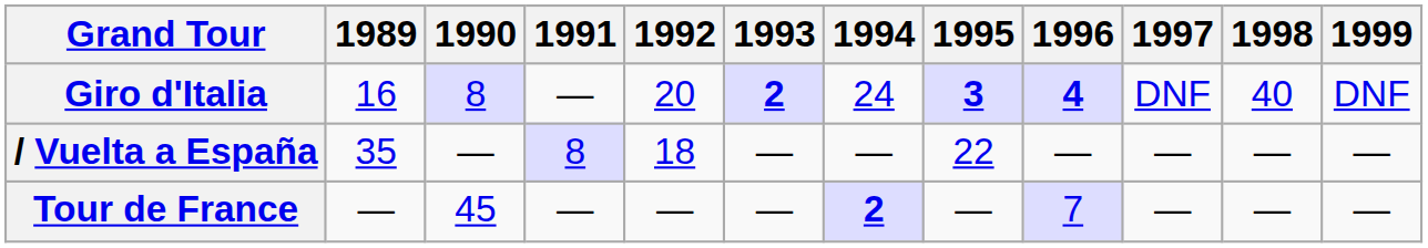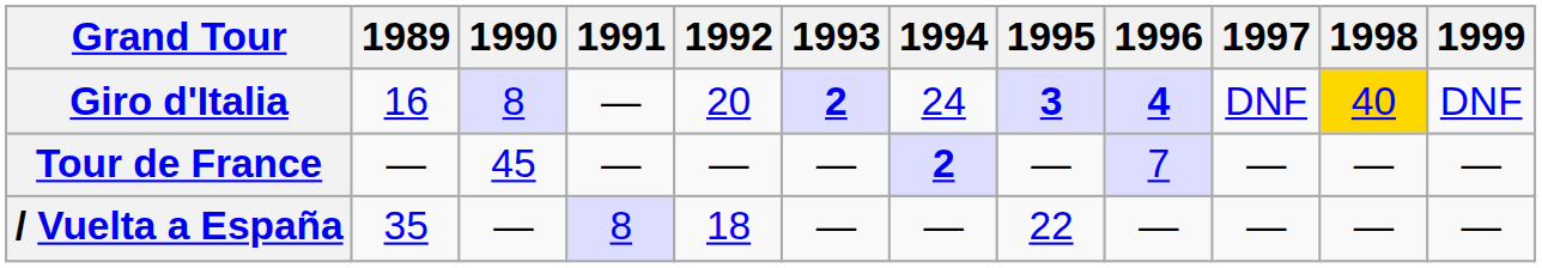 <table class="wikitable plainrowheaders">
 <tr>
 <th scope="col"><a href='#'>Grand Tour</a></th>
 <th scope="col">1989</th>
 <th scope="col">1990</th>
 <th scope="col">1991</th>
 <th scope="col">1992</th>
 <th scope="col">1993</th>
 <th scope="col">1994</th>
 <th scope="col">1995</th>
 <th scope="col">1996</th>
 <th scope="col">1997</th>
 <th scope="col">1998</th>
 <th scope="col">1999</th>
 </tr>
 <tr style="text-align:center;">
 <th scope="row"> <a href='#'>Giro d'Italia</a></th>
 <td><a href='#'>16</a></td>
 <td style="background:#ddf;"><a href='#'>8</a></td>
 <td>—</td>
 <td><a href='#'>20</a></td>
 <td style="background:#ddf;"><a href='#'><strong>2</strong></a></td>
 <td><a href='#'>24</a></td>
 <td style="background:#ddf;"><a href='#'><strong>3</strong></a></td>
 <td style="background:#ddf;"><strong><a href='#'>4</a></strong></td>
 <td><a href='#'>DNF</a></td>
-<td><a href='#'>40</a></td>
+<td style="background: gold;"><a href='#'>40</a></td>
 <td><a href='#'>DNF</a></td>
+</tr>
+<tr style="text-align:center;">
+<th scope="row"> <a href='#'>Tour de France</a></th>
+<td>—</td>
+<td><a href='#'>45</a></td>
+<td>—</td>
+<td>—</td>
+<td>—</td>
+<td style="background:#ddf;"><a href='#'><strong>2</strong></a></td>
+<td>—</td>
+<td style="background:#ddf;"><a href='#'>7</a></td>
+<td>—</td>
+<td>—</td>
+<td>—</td>
 </tr>
 <tr style="text-align:center;">
 <th scope="row">/ <a href='#'>Vuelta a España</a></th>
 <td><a href='#'>35</a></td>
 <td>—</td>
 <td style="background:#ddf;"><a href='#'>8</a></td>
 <td><a href='#'>18</a></td>
 <td>—</td>
 <td>—</td>
 <td><a href='#'>22</a></td>
 <td>—</td>
 <td>—</td>
 <td>—</td>
 <td>—</td>
 </tr>
-<tr style="text-align:center;">
-<th scope="row"> <a href='#'>Tour de France</a></th>
-<td>—</td>
-<td><a href='#'>45</a></td>
-<td>—</td>
-<td>—</td>
-<td>—</td>
-<td style="background:#ddf;"><a href='#'><strong>2</strong></a></td>
-<td>—</td>
-<td style="background:#ddf;"><a href='#'>7</a></td>
-<td>—</td>
-<td>—</td>
-<td>—</td>
-</tr>
 </table>
